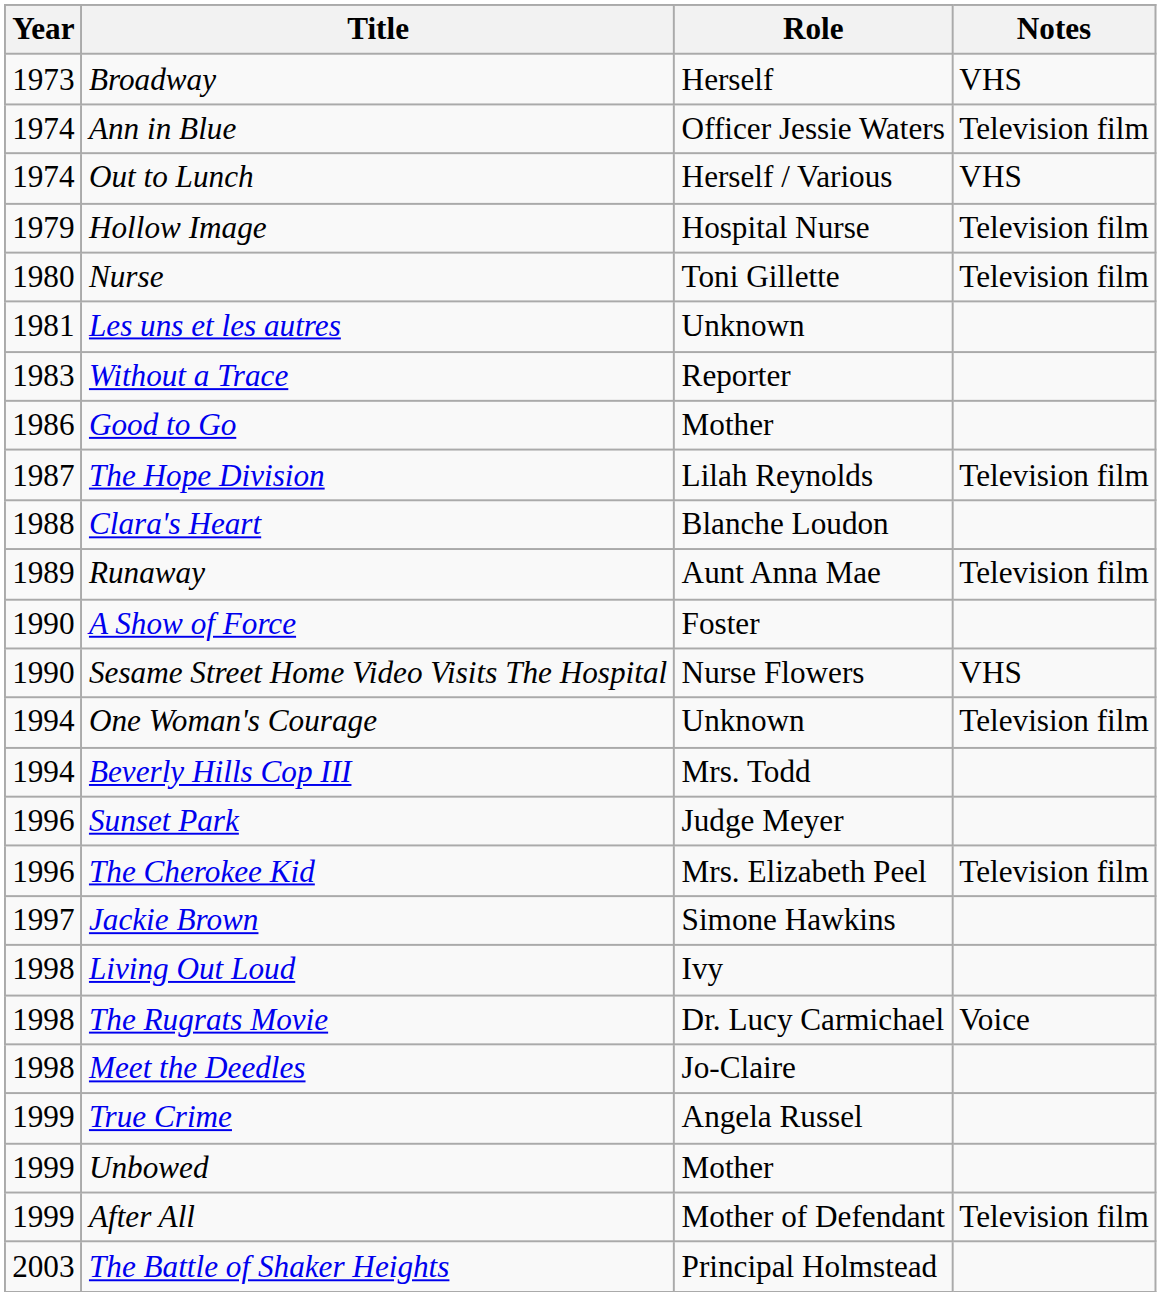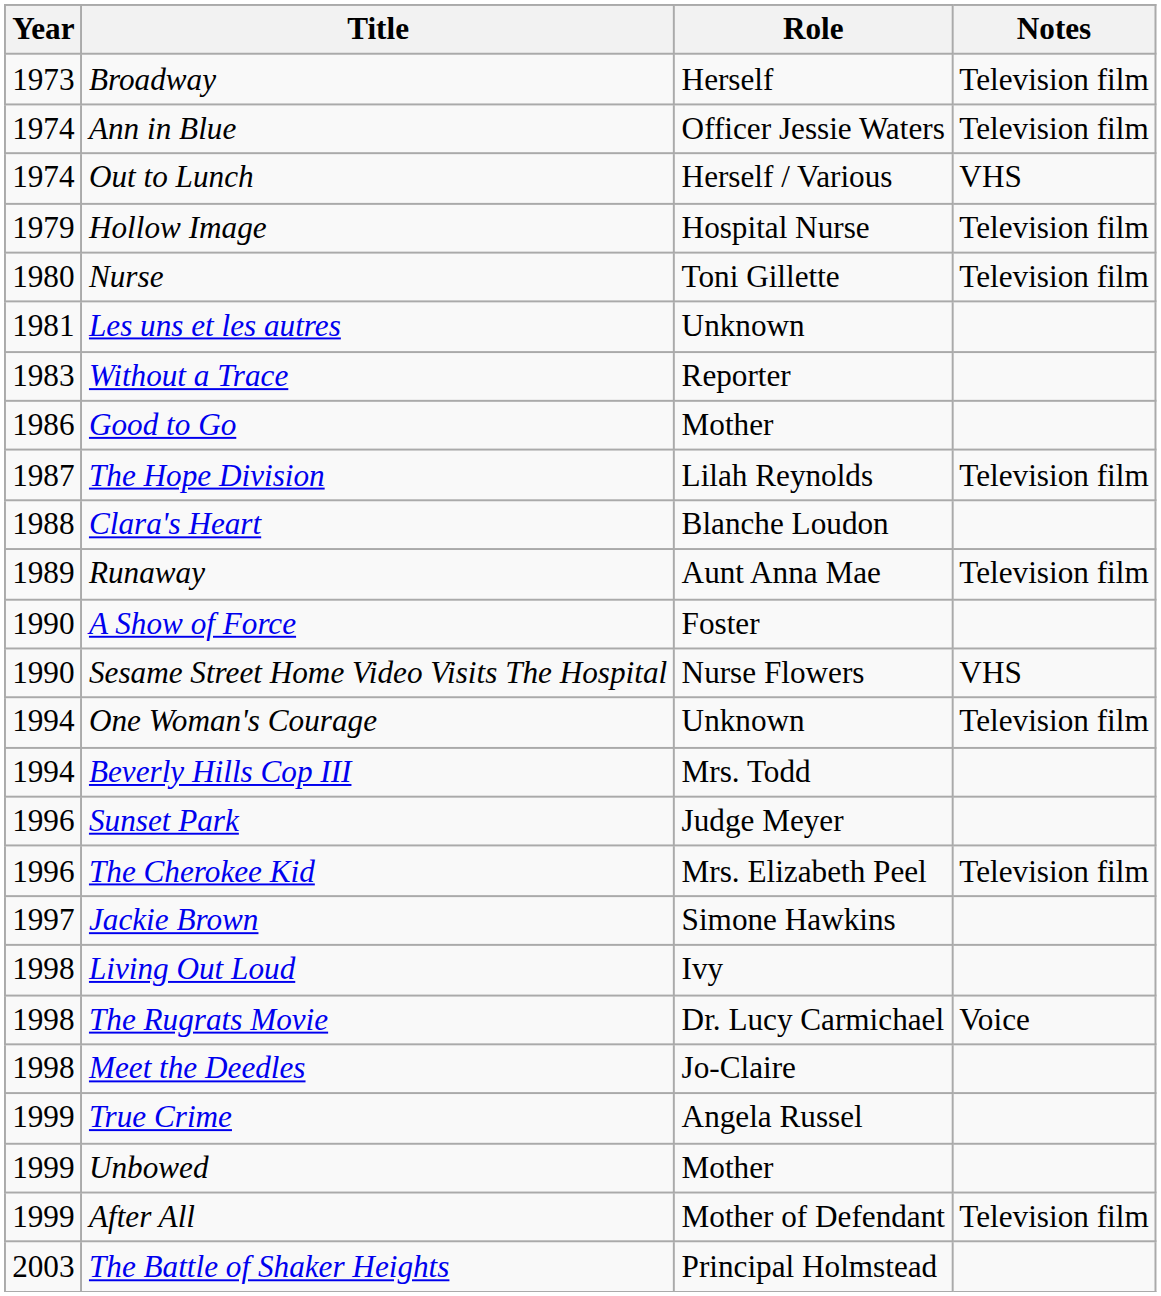 <table class="wikitable">
 <tr>
 <th>Year</th>
 <th>Title</th>
 <th>Role</th>
 <th>Notes</th>
 </tr>
 <tr>
 <td>1973</td>
 <td><em>Broadway</em></td>
 <td>Herself</td>
-<td>VHS</td>
+<td>Television film</td>
 </tr>
 <tr>
 <td>1974</td>
 <td><em>Ann in Blue</em></td>
 <td>Officer Jessie Waters</td>
 <td>Television film</td>
 </tr>
 <tr>
 <td>1974</td>
 <td><em>Out to Lunch</em></td>
 <td>Herself / Various</td>
 <td>VHS</td>
 </tr>
 <tr>
 <td>1979</td>
 <td><em>Hollow Image</em></td>
 <td>Hospital Nurse</td>
 <td>Television film</td>
 </tr>
 <tr>
 <td>1980</td>
 <td><em>Nurse</em></td>
 <td>Toni Gillette</td>
 <td>Television film</td>
 </tr>
 <tr>
 <td>1981</td>
 <td><em><a href='#'>Les uns et les autres</a></em></td>
 <td>Unknown</td>
 <td></td>
 </tr>
 <tr>
 <td>1983</td>
 <td><em><a href='#'>Without a Trace</a></em></td>
 <td>Reporter</td>
 <td></td>
 </tr>
 <tr>
 <td>1986</td>
 <td><em><a href='#'>Good to Go</a></em></td>
 <td>Mother</td>
 <td></td>
 </tr>
 <tr>
 <td>1987</td>
 <td><em><a href='#'>The Hope Division</a></em></td>
 <td>Lilah Reynolds</td>
 <td>Television film</td>
 </tr>
 <tr>
 <td>1988</td>
 <td><em><a href='#'>Clara's Heart</a></em></td>
 <td>Blanche Loudon</td>
 <td></td>
 </tr>
 <tr>
 <td>1989</td>
 <td><em>Runaway</em></td>
 <td>Aunt Anna Mae</td>
 <td>Television film</td>
 </tr>
 <tr>
 <td>1990</td>
 <td><em><a href='#'>A Show of Force</a></em></td>
 <td>Foster</td>
 <td></td>
 </tr>
 <tr>
 <td>1990</td>
 <td><em>Sesame Street Home Video Visits The Hospital</em></td>
 <td>Nurse Flowers</td>
 <td>VHS</td>
 </tr>
 <tr>
 <td>1994</td>
 <td><em>One Woman's Courage</em></td>
 <td>Unknown</td>
 <td>Television film</td>
 </tr>
 <tr>
 <td>1994</td>
 <td><em><a href='#'>Beverly Hills Cop III</a></em></td>
 <td>Mrs. Todd</td>
 <td></td>
 </tr>
 <tr>
 <td>1996</td>
 <td><em><a href='#'>Sunset Park</a></em></td>
 <td>Judge Meyer</td>
 <td></td>
 </tr>
 <tr>
 <td>1996</td>
 <td><em><a href='#'>The Cherokee Kid</a></em></td>
 <td>Mrs. Elizabeth Peel</td>
 <td>Television film</td>
 </tr>
 <tr>
 <td>1997</td>
 <td><em><a href='#'>Jackie Brown</a></em></td>
 <td>Simone Hawkins</td>
 <td></td>
 </tr>
 <tr>
 <td>1998</td>
 <td><em><a href='#'>Living Out Loud</a></em></td>
 <td>Ivy</td>
 <td></td>
 </tr>
 <tr>
 <td>1998</td>
 <td><em><a href='#'>The Rugrats Movie</a></em></td>
 <td>Dr. Lucy Carmichael</td>
 <td>Voice</td>
 </tr>
 <tr>
 <td>1998</td>
 <td><em><a href='#'>Meet the Deedles</a></em></td>
 <td>Jo-Claire</td>
 <td></td>
 </tr>
 <tr>
 <td>1999</td>
 <td><em><a href='#'>True Crime</a></em></td>
 <td>Angela Russel</td>
 <td></td>
 </tr>
 <tr>
 <td>1999</td>
 <td><em>Unbowed</em></td>
 <td>Mother</td>
 <td></td>
 </tr>
 <tr>
 <td>1999</td>
 <td><em>After All</em></td>
 <td>Mother of Defendant</td>
 <td>Television film</td>
 </tr>
 <tr>
 <td>2003</td>
 <td><em><a href='#'>The Battle of Shaker Heights</a></em></td>
 <td>Principal Holmstead</td>
 <td></td>
 </tr>
 </table>
